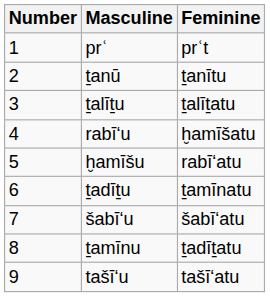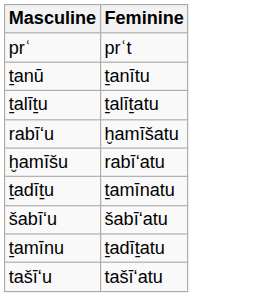 <table class="wikitable">
 <tr>
-<th>Number</th>
 <th>Masculine</th>
 <th>Feminine</th>
 </tr>
 <tr>
-<td>1</td>
 <td>prʿ</td>
 <td>prʿt</td>
 </tr>
 <tr>
-<td>2</td>
 <td>ṯanū</td>
 <td>ṯanītu</td>
 </tr>
 <tr>
-<td>3</td>
 <td>ṯalīṯu</td>
 <td>ṯalīṯatu</td>
 </tr>
 <tr>
-<td>4</td>
 <td>rabīʻu</td>
 <td>ḫamīšatu</td>
 </tr>
 <tr>
-<td>5</td>
 <td>ḫamīšu</td>
 <td>rabīʻatu</td>
 </tr>
 <tr>
-<td>6</td>
 <td>ṯadīṯu</td>
 <td>ṯamīnatu</td>
 </tr>
 <tr>
-<td>7</td>
 <td>šabīʻu</td>
 <td>šabīʻatu</td>
 </tr>
 <tr>
-<td>8</td>
 <td>ṯamīnu</td>
 <td>ṯadīṯatu</td>
 </tr>
 <tr>
-<td>9</td>
 <td>tašīʻu</td>
 <td>tašīʻatu</td>
 </tr>
 </table>
